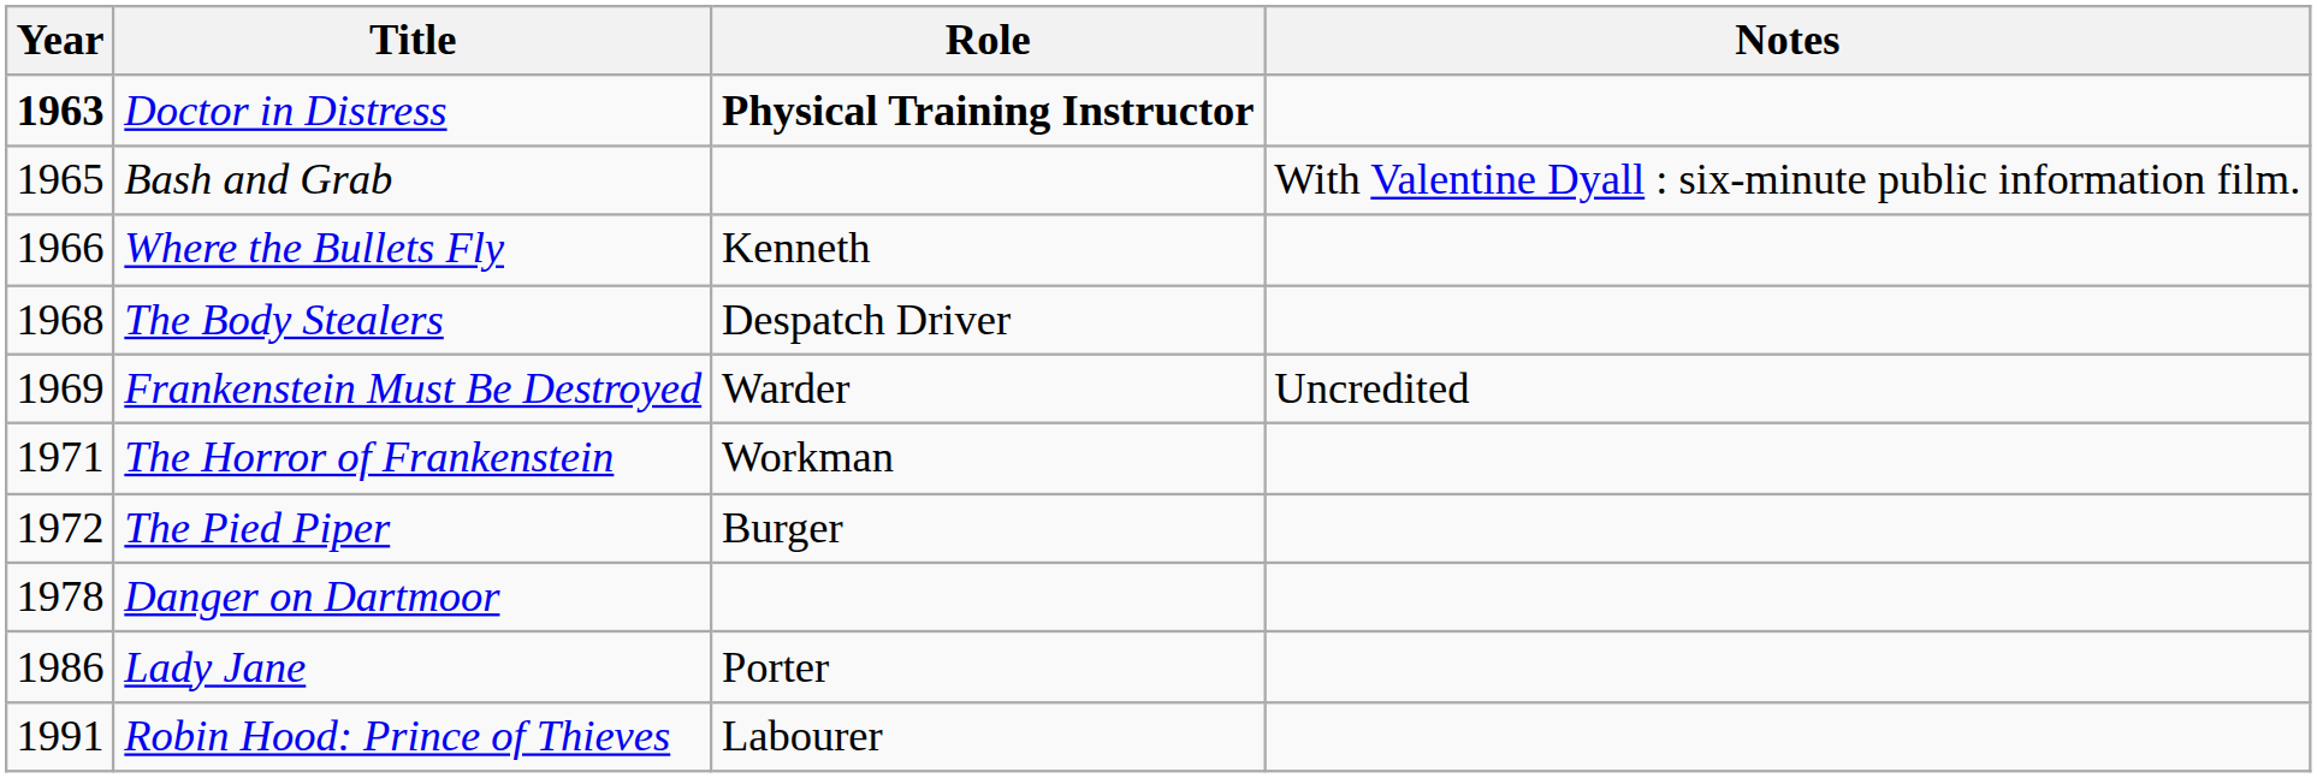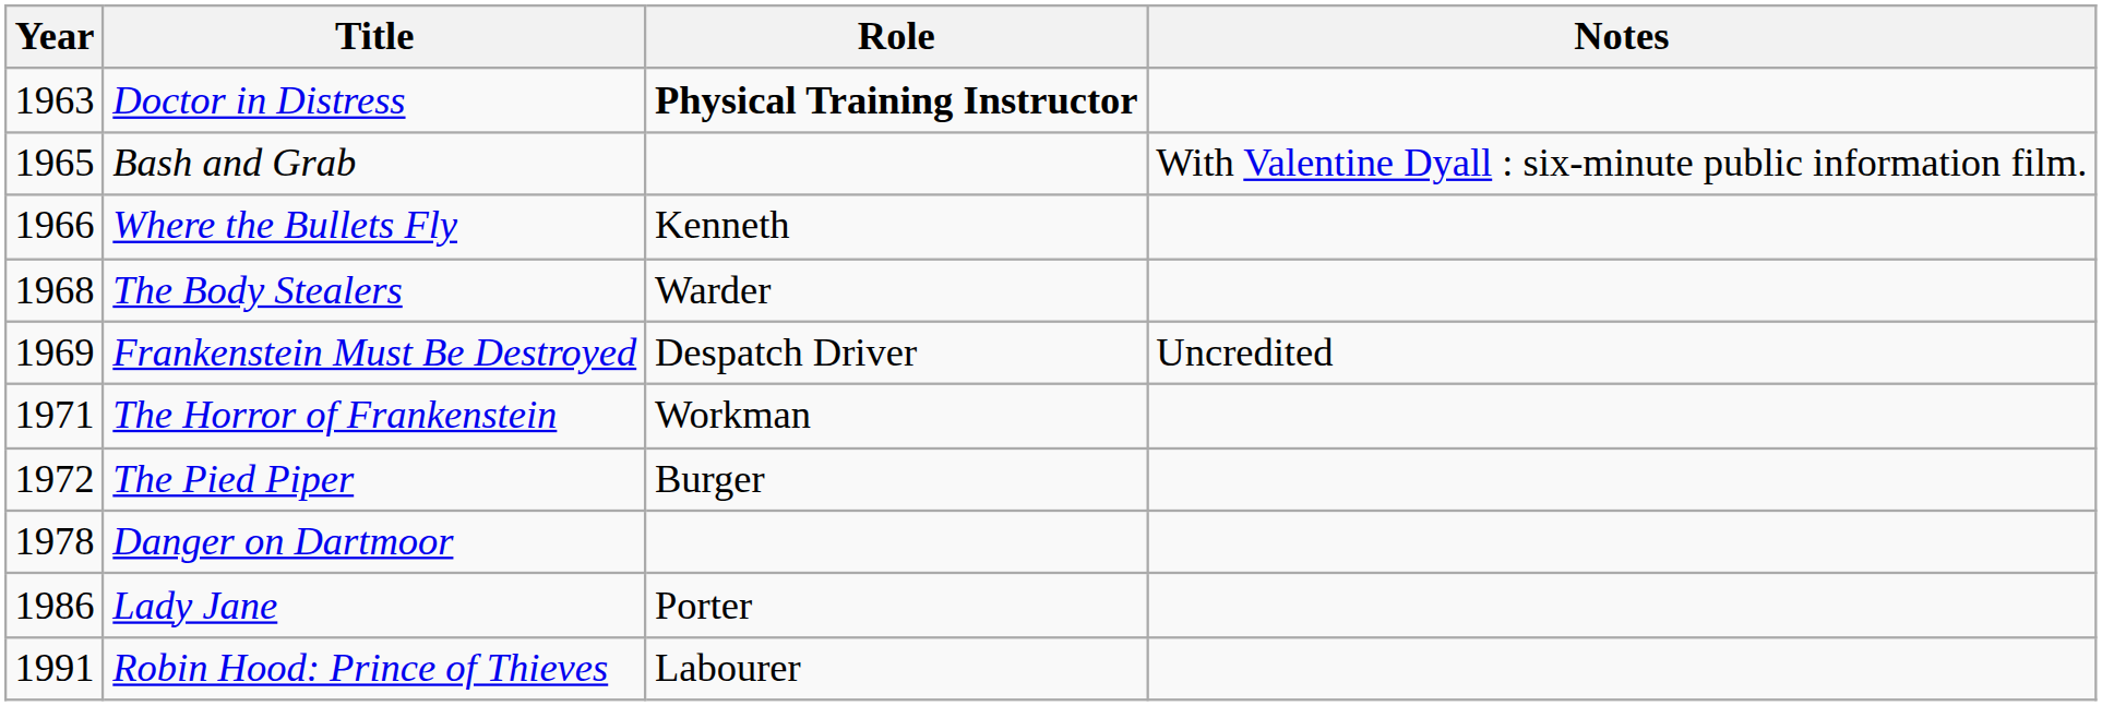 <table class="wikitable">
 <tr>
 <th>Year</th>
 <th>Title</th>
 <th>Role</th>
 <th>Notes</th>
 </tr>
 <tr>
-<td><strong>1963</strong></td>
+<td>1963</td>
 <td><em><a href='#'>Doctor in Distress</a></em></td>
 <td><strong>Physical Training Instructor</strong></td>
 <td></td>
 </tr>
 <tr>
 <td>1965</td>
 <td><em>Bash and Grab</em></td>
 <td></td>
 <td>With <a href='#'>Valentine Dyall</a> : six-minute public information film.</td>
 </tr>
 <tr>
 <td>1966</td>
 <td><em><a href='#'>Where the Bullets Fly</a></em></td>
 <td>Kenneth</td>
 <td></td>
 </tr>
 <tr>
 <td>1968</td>
 <td><em><a href='#'>The Body Stealers</a></em></td>
-<td>Despatch Driver</td>
+<td>Warder</td>
 <td></td>
 </tr>
 <tr>
 <td>1969</td>
 <td><em><a href='#'>Frankenstein Must Be Destroyed</a></em></td>
-<td>Warder</td>
+<td>Despatch Driver</td>
 <td>Uncredited</td>
 </tr>
 <tr>
 <td>1971</td>
 <td><em><a href='#'>The Horror of Frankenstein</a></em></td>
 <td>Workman</td>
 <td></td>
 </tr>
 <tr>
 <td>1972</td>
 <td><em><a href='#'>The Pied Piper</a></em></td>
 <td>Burger</td>
 <td></td>
 </tr>
 <tr>
 <td>1978</td>
 <td><em><a href='#'>Danger on Dartmoor</a></em></td>
 <td></td>
 <td></td>
 </tr>
 <tr>
 <td>1986</td>
 <td><em><a href='#'>Lady Jane</a></em></td>
 <td>Porter</td>
 <td></td>
 </tr>
 <tr>
 <td>1991</td>
 <td><em><a href='#'>Robin Hood: Prince of Thieves</a></em></td>
 <td>Labourer</td>
 <td></td>
 </tr>
 </table>
